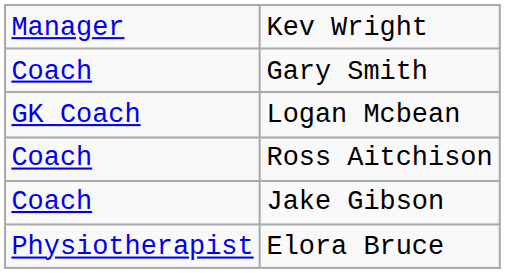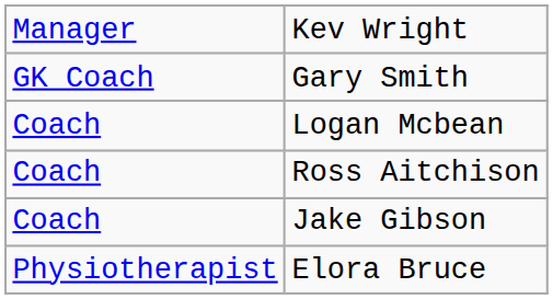 <table class="wikitable">
 <tr>
 <td><a href='#'>Manager</a></td>
 <td>Kev Wright</td>
 </tr>
 <tr>
-<td><a href='#'>Coach</a></td>
+<td><a href='#'>GK Coach</a></td>
 <td>Gary Smith</td>
 </tr>
 <tr>
-<td><a href='#'>GK Coach</a></td>
+<td><a href='#'>Coach</a></td>
 <td>Logan Mcbean</td>
 </tr>
 <tr>
 <td><a href='#'>Coach</a></td>
 <td>Ross Aitchison</td>
 </tr>
 <tr>
 <td><a href='#'>Coach</a></td>
 <td>Jake Gibson</td>
 </tr>
 <tr>
 <td><a href='#'>Physiotherapist</a></td>
 <td>Elora Bruce</td>
 </tr>
 </table>
